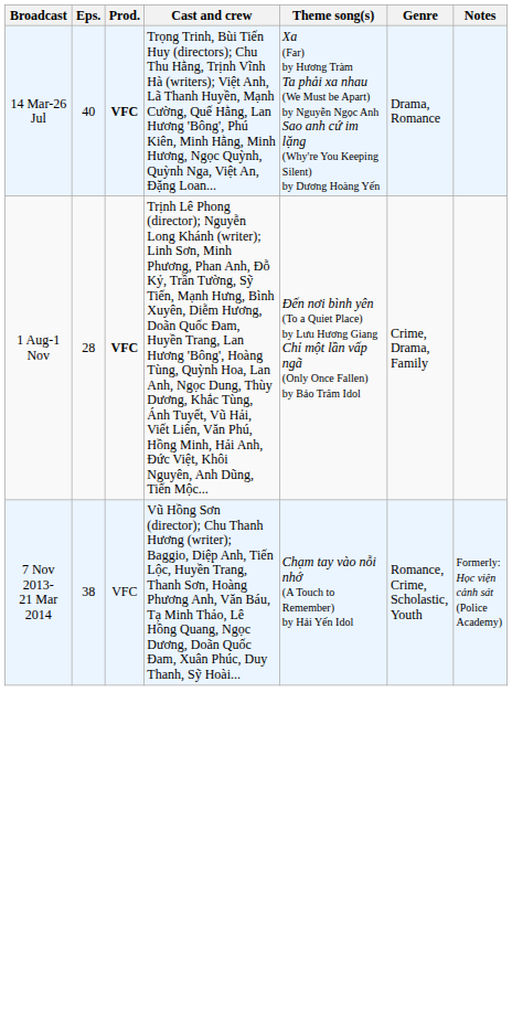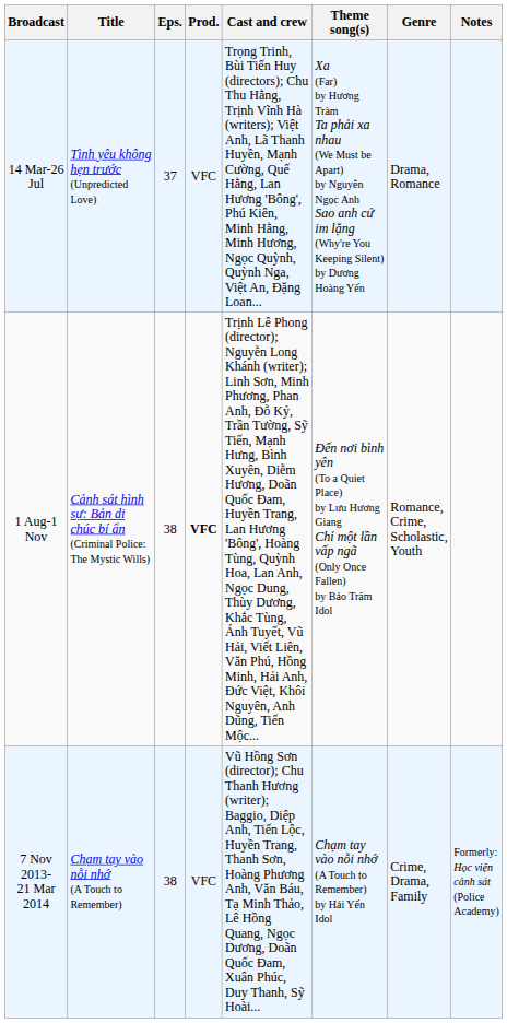 <table class="wikitable sortable">
 <tr>
 <th style="width:10%;">Broadcast</th>
+<th style="width:24%;">Title</th>
 <th style="width:6%;">Eps.</th>
 <th style="width:5%;">Prod.</th>
 <th style="width:25%;">Cast and crew</th>
 <th style="width:20%;">Theme song(s)</th>
 <th style="width:5%;">Genre</th>
 <th style="width:5%;">Notes</th>
 </tr>
 <tr ---- bgcolor="#ebf5ff">
 <td style="text-align:center;">14 Mar-26 Jul <br></td>
-<td style="text-align:center;">40</td>
-<td style="text-align:center;"><strong>VFC</strong></td>
+<td><em><a href='#'>Tình yêu không hẹn trước</a></em> <br><small>(Unpredicted Love)</small></td>
+<td style="text-align:center;">37</td>
+<td style="text-align:center;">VFC</td>
 <td>Trọng Trinh, Bùi Tiến Huy (directors); Chu Thu Hằng, Trịnh Vĩnh Hà (writers); Việt Anh, Lã Thanh Huyền, Mạnh Cường, Quế Hằng, Lan Hương 'Bông', Phú Kiên, Minh Hằng, Minh Hương, Ngọc Quỳnh, Quỳnh Nga, Việt An, Đặng Loan...</td>
 <td><em>Xa</em> <br><small>(Far)</small><br><small>by Hương Tràm</small><br><em>Ta phải xa nhau</em> <br><small>(We Must be Apart)</small><br><small>by Nguyễn Ngọc Anh</small><br><em>Sao anh cứ im lặng</em> <br><small>(Why're You Keeping Silent)</small><br><small>by Dương Hoàng Yến</small></td>
 <td>Drama, Romance</td>
 <td></td>
 </tr>
 <tr>
 <td style="text-align:center;">1 Aug-1 Nov <br></td>
-<td style="text-align:center;">28</td>
+<td><em><a href='#'>Cảnh sát hình sự: Bản di chúc bí ẩn</a></em> <br><small>(Criminal Police: The Mystic Wills)</small></td>
+<td style="text-align:center;">38</td>
 <td style="text-align:center;"><strong>VFC</strong></td>
 <td>Trịnh Lê Phong (director); Nguyễn Long Khánh (writer); Linh Sơn, Minh Phương, Phan Anh, Đỗ Kỷ, Trần Tường, Sỹ Tiến, Mạnh Hưng, Bình Xuyên, Diễm Hương, Doãn Quốc Đam, Huyền Trang, Lan Hương 'Bông', Hoàng Tùng, Quỳnh Hoa, Lan Anh, Ngọc Dung, Thùy Dương, Khắc Tùng, Ánh Tuyết, Vũ Hải, Viết Liên, Văn Phú, Hồng Minh, Hải Anh, Đức Việt, Khôi Nguyên, Anh Dũng, Tiến Mộc...</td>
 <td><em>Đến nơi bình yên</em> <br><small>(To a Quiet Place)<br>by Lưu Hương Giang</small><br><em>Chỉ một lần vấp ngã</em> <br><small>(Only Once Fallen)<br>by Bảo Trâm Idol</small></td>
-<td>Crime, Drama, Family</td>
+<td>Romance, Crime, Scholastic, Youth</td>
 <td></td>
 </tr>
 <tr ---- bgcolor="#ebf5ff">
 <td style="text-align:center;">7 Nov 2013-<br>21 Mar 2014<br></td>
+<td><em><a href='#'>Chạm tay vào nỗi nhớ</a></em> <br><small>(A Touch to Remember)</small></td>
 <td style="text-align:center;">38</td>
 <td style="text-align:center;">VFC</td>
 <td>Vũ Hồng Sơn (director); Chu Thanh Hương (writer); Baggio, Diệp Anh, Tiến Lộc, Huyền Trang, Thanh Sơn, Hoàng Phương Anh, Văn Báu, Tạ Minh Thảo, Lê Hồng Quang, Ngọc Dương, Doãn Quốc Đam, Xuân Phúc, Duy Thanh, Sỹ Hoài...</td>
 <td><em>Chạm tay vào nỗi nhớ</em> <br><small>(A Touch to Remember)<br>by Hải Yến Idol</small></td>
-<td>Romance, Crime, Scholastic, Youth</td>
+<td>Crime, Drama, Family</td>
 <td><small>Formerly: <em>Học viện cảnh sát</em><br>(Police Academy)</small></td>
 </tr>
 </table>
